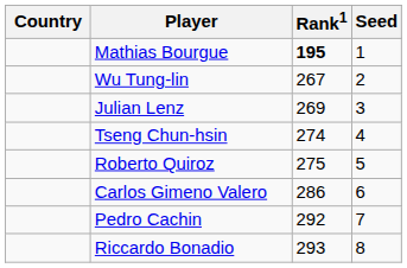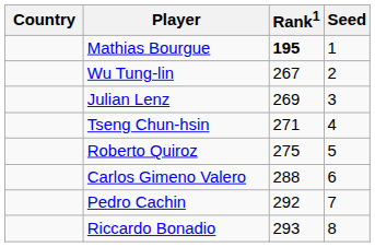 <table class="sortable wikitable">
 <tr>
 <th width="70">Country</th>
 <th width="175">Player</th>
 <th>Rank<sup>1</sup></th>
 <th>Seed</th>
 </tr>
 <tr>
 <td></td>
 <td><a href='#'>Mathias Bourgue</a></td>
 <td><strong>195</strong></td>
 <td>1</td>
 </tr>
 <tr>
 <td></td>
 <td><a href='#'>Wu Tung-lin</a></td>
 <td>267</td>
 <td>2</td>
 </tr>
 <tr>
 <td></td>
 <td><a href='#'>Julian Lenz</a></td>
 <td>269</td>
 <td>3</td>
 </tr>
 <tr>
 <td></td>
 <td><a href='#'>Tseng Chun-hsin</a></td>
-<td>274</td>
+<td>271</td>
 <td>4</td>
 </tr>
 <tr>
 <td></td>
 <td><a href='#'>Roberto Quiroz</a></td>
 <td>275</td>
 <td>5</td>
 </tr>
 <tr>
 <td></td>
 <td><a href='#'>Carlos Gimeno Valero</a></td>
-<td>286</td>
+<td>288</td>
 <td>6</td>
 </tr>
 <tr>
 <td></td>
 <td><a href='#'>Pedro Cachin</a></td>
 <td>292</td>
 <td>7</td>
 </tr>
 <tr>
 <td></td>
 <td><a href='#'>Riccardo Bonadio</a></td>
 <td>293</td>
 <td>8</td>
 </tr>
 </table>
